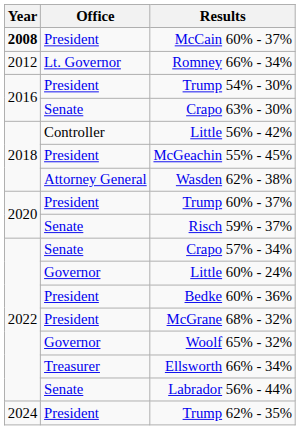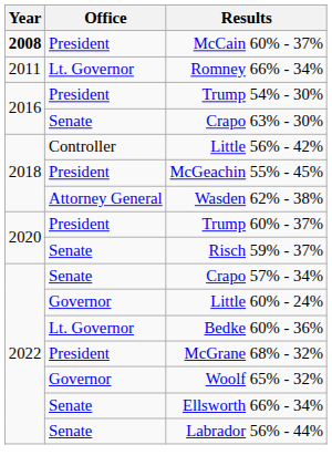 <table class=wikitable>
 <tr>
 <th>Year</th>
 <th>Office</th>
 <th>Results</th>
 </tr>
 <tr>
 <td><strong>2008</strong></td>
 <td><a href='#'>President</a></td>
 <td align="right" ><a href='#'>McCain</a> 60% - 37%</td>
 </tr>
 <tr>
-<td>2012</td>
+<td>2011</td>
 <td><a href='#'>Lt. Governor</a></td>
 <td align="right" ><a href='#'>Romney</a> 66% - 34%</td>
 </tr>
 <tr>
 <td rowspan=2>2016</td>
 <td><a href='#'>President</a></td>
 <td align="right" ><a href='#'>Trump</a> 54% - 30%</td>
 </tr>
 <tr>
 <td><a href='#'>Senate</a></td>
 <td align="right" ><a href='#'>Crapo</a> 63% - 30%</td>
 </tr>
 <tr>
 <td rowspan=3>2018</td>
 <td>Controller</td>
 <td align="right" ><a href='#'>Little</a> 56% - 42%</td>
 </tr>
 <tr>
 <td><a href='#'>President</a></td>
 <td align="right" ><a href='#'>McGeachin</a> 55% - 45%</td>
 </tr>
 <tr>
 <td><a href='#'>Attorney General</a></td>
 <td align="right" ><a href='#'>Wasden</a> 62% - 38%</td>
 </tr>
 <tr>
 <td rowspan=2>2020</td>
 <td><a href='#'>President</a></td>
 <td align="right" ><a href='#'>Trump</a> 60% - 37%</td>
 </tr>
 <tr>
 <td><a href='#'>Senate</a></td>
 <td align="right" ><a href='#'>Risch</a> 59% - 37%</td>
 </tr>
 <tr>
 <td rowspan=7>2022</td>
 <td><a href='#'>Senate</a></td>
 <td align="right" ><a href='#'>Crapo</a> 57% - 34%</td>
 </tr>
 <tr>
 <td><a href='#'>Governor</a></td>
 <td align="right" ><a href='#'>Little</a> 60% - 24%</td>
 </tr>
 <tr>
-<td><a href='#'>President</a></td>
+<td><a href='#'>Lt. Governor</a></td>
 <td align="right" ><a href='#'>Bedke</a> 60% - 36%</td>
 </tr>
 <tr>
 <td><a href='#'>President</a></td>
 <td align="right" ><a href='#'>McGrane</a> 68% - 32%</td>
 </tr>
 <tr>
 <td><a href='#'>Governor</a></td>
 <td align="right" ><a href='#'>Woolf</a> 65% - 32%</td>
 </tr>
 <tr>
-<td><a href='#'>Treasurer</a></td>
+<td><a href='#'>Senate</a></td>
 <td align="right" ><a href='#'>Ellsworth</a> 66% - 34%</td>
 </tr>
 <tr>
 <td><a href='#'>Senate</a></td>
 <td align="right" ><a href='#'>Labrador</a> 56% - 44%</td>
 </tr>
-<tr>
-<td>2024</td>
-<td><a href='#'>President</a></td>
-<td align="right" ><a href='#'>Trump</a> 62% - 35%</td>
-</tr>
 </table>
